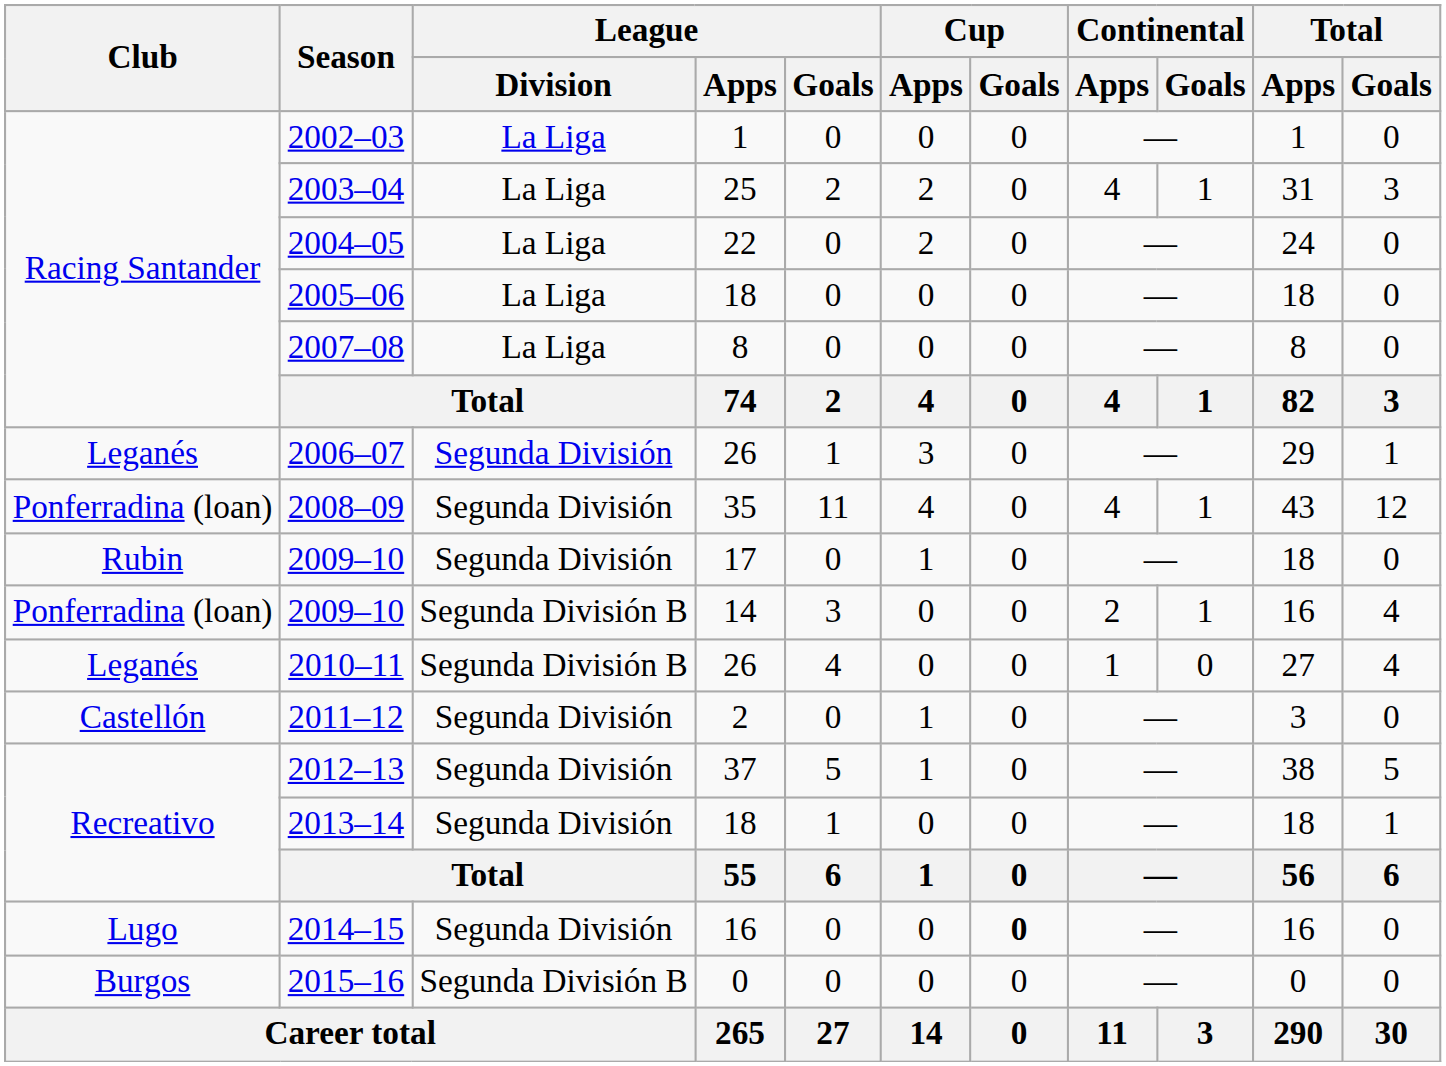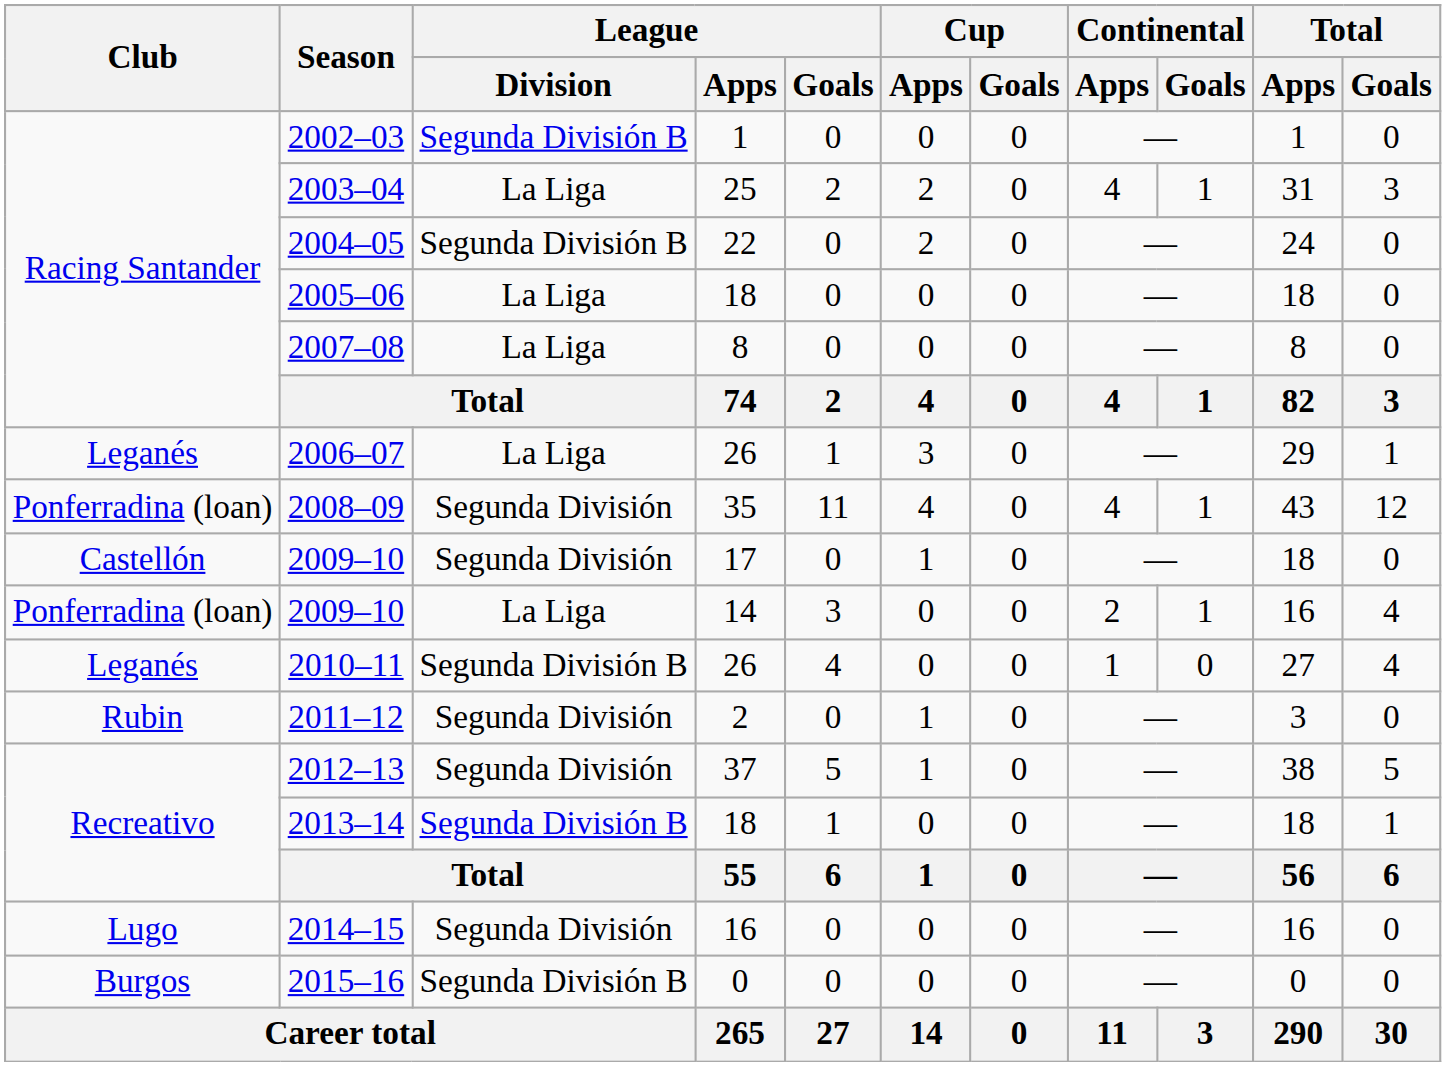 <table class="wikitable" style="text-align: center;">
 <tr>
 <th rowspan="2">Club</th>
 <th rowspan="2">Season</th>
 <th colspan="3">League</th>
 <th colspan="2">Cup</th>
 <th colspan="2">Continental</th>
 <th colspan="2">Total</th>
 </tr>
 <tr>
 <th>Division</th>
 <th>Apps</th>
 <th>Goals</th>
 <th>Apps</th>
 <th>Goals</th>
 <th>Apps</th>
 <th>Goals</th>
 <th>Apps</th>
 <th>Goals</th>
 </tr>
 <tr>
 <td rowspan="6"><a href='#'>Racing Santander</a></td>
 <td><a href='#'>2002–03</a></td>
-<td><a href='#'>La Liga</a></td>
+<td><a href='#'>Segunda División B</a></td>
 <td>1</td>
 <td>0</td>
 <td>0</td>
 <td>0</td>
 <td colspan="2">—</td>
 <td>1</td>
 <td>0</td>
 </tr>
 <tr>
 <td><a href='#'>2003–04</a></td>
 <td>La Liga</td>
 <td>25</td>
 <td>2</td>
 <td>2</td>
 <td>0</td>
 <td>4</td>
 <td>1</td>
 <td>31</td>
 <td>3</td>
 </tr>
 <tr>
 <td><a href='#'>2004–05</a></td>
-<td>La Liga</td>
+<td>Segunda División B</td>
 <td>22</td>
 <td>0</td>
 <td>2</td>
 <td>0</td>
 <td colspan="2">—</td>
 <td>24</td>
 <td>0</td>
 </tr>
 <tr>
 <td><a href='#'>2005–06</a></td>
 <td>La Liga</td>
 <td>18</td>
 <td>0</td>
 <td>0</td>
 <td>0</td>
 <td colspan="2">—</td>
 <td>18</td>
 <td>0</td>
 </tr>
 <tr>
 <td><a href='#'>2007–08</a></td>
 <td>La Liga</td>
 <td>8</td>
 <td>0</td>
 <td>0</td>
 <td>0</td>
 <td colspan="2">—</td>
 <td>8</td>
 <td>0</td>
 </tr>
 <tr>
 <th colspan="2">Total</th>
 <th>74</th>
 <th>2</th>
 <th>4</th>
 <th>0</th>
 <th>4</th>
 <th>1</th>
 <th>82</th>
 <th>3</th>
 </tr>
 <tr>
 <td rowspan="1"><a href='#'>Leganés</a></td>
 <td><a href='#'>2006–07</a></td>
-<td><a href='#'>Segunda División</a></td>
+<td>La Liga</td>
 <td>26</td>
 <td>1</td>
 <td>3</td>
 <td>0</td>
 <td colspan="2">—</td>
 <td>29</td>
 <td>1</td>
 </tr>
 <tr>
 <td rowspan="1"><a href='#'>Ponferradina</a> (loan)</td>
 <td><a href='#'>2008–09</a></td>
 <td>Segunda División</td>
 <td>35</td>
 <td>11</td>
 <td>4</td>
 <td>0</td>
 <td>4</td>
 <td>1</td>
 <td>43</td>
 <td>12</td>
 </tr>
 <tr>
-<td rowspan="1"><a href='#'>Rubin</a></td>
+<td rowspan="1"><a href='#'>Castellón</a></td>
 <td><a href='#'>2009–10</a></td>
 <td>Segunda División</td>
 <td>17</td>
 <td>0</td>
 <td>1</td>
 <td>0</td>
 <td colspan="2">—</td>
 <td>18</td>
 <td>0</td>
 </tr>
 <tr>
 <td rowspan="1"><a href='#'>Ponferradina</a> (loan)</td>
 <td><a href='#'>2009–10</a></td>
-<td>Segunda División B</td>
+<td>La Liga</td>
 <td>14</td>
 <td>3</td>
 <td>0</td>
 <td>0</td>
 <td>2</td>
 <td>1</td>
 <td>16</td>
 <td>4</td>
 </tr>
 <tr>
 <td rowspan="1"><a href='#'>Leganés</a></td>
 <td><a href='#'>2010–11</a></td>
 <td>Segunda División B</td>
 <td>26</td>
 <td>4</td>
 <td>0</td>
 <td>0</td>
 <td>1</td>
 <td>0</td>
 <td>27</td>
 <td>4</td>
 </tr>
 <tr>
-<td rowspan="1"><a href='#'>Castellón</a></td>
+<td rowspan="1"><a href='#'>Rubin</a></td>
 <td><a href='#'>2011–12</a></td>
 <td>Segunda División</td>
 <td>2</td>
 <td>0</td>
 <td>1</td>
 <td>0</td>
 <td colspan="2">—</td>
 <td>3</td>
 <td>0</td>
 </tr>
 <tr>
 <td rowspan="3"><a href='#'>Recreativo</a></td>
 <td><a href='#'>2012–13</a></td>
 <td>Segunda División</td>
 <td>37</td>
 <td>5</td>
 <td>1</td>
 <td>0</td>
 <td colspan="2">—</td>
 <td>38</td>
 <td>5</td>
 </tr>
 <tr>
 <td><a href='#'>2013–14</a></td>
-<td>Segunda División</td>
+<td><a href='#'>Segunda División B</a></td>
 <td>18</td>
 <td>1</td>
 <td>0</td>
 <td>0</td>
 <td colspan="2">—</td>
 <td>18</td>
 <td>1</td>
 </tr>
 <tr>
 <th colspan="2">Total</th>
 <th>55</th>
 <th>6</th>
 <th>1</th>
 <th>0</th>
 <th colspan="2">—</th>
 <th>56</th>
 <th>6</th>
 </tr>
 <tr>
 <td><a href='#'>Lugo</a></td>
 <td><a href='#'>2014–15</a></td>
 <td>Segunda División</td>
 <td>16</td>
 <td>0</td>
 <td>0</td>
-<td><strong>0</strong></td>
+<td>0</td>
 <td colspan="2">—</td>
 <td>16</td>
 <td>0</td>
 </tr>
 <tr>
 <td><a href='#'>Burgos</a></td>
 <td><a href='#'>2015–16</a></td>
 <td>Segunda División B</td>
 <td>0</td>
 <td>0</td>
 <td>0</td>
 <td>0</td>
 <td colspan="2">—</td>
 <td>0</td>
 <td>0</td>
 </tr>
 <tr>
 <th colspan="3">Career total</th>
 <th>265</th>
 <th>27</th>
 <th>14</th>
 <th>0</th>
 <th>11</th>
 <th>3</th>
 <th>290</th>
 <th>30</th>
 </tr>
 </table>
